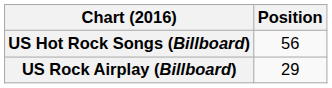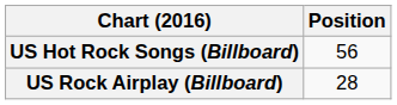 <table class="wikitable plainrowheaders">
 <tr>
 <th>Chart (2016)</th>
 <th>Position</th>
 </tr>
 <tr>
 <th scope="row">US Hot Rock Songs (<em>Billboard</em>)</th>
 <td style="text-align:center;">56</td>
 </tr>
 <tr>
 <th scope="row">US Rock Airplay (<em>Billboard</em>)</th>
-<td style="text-align:center;">29</td>
+<td style="text-align:center;">28</td>
 </tr>
 </table>
